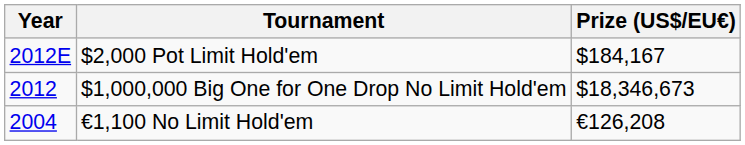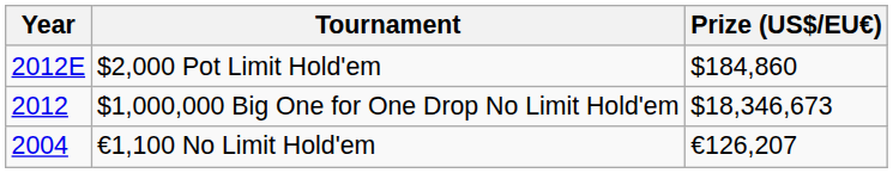 <table class="wikitable">
 <tr>
 <th>Year</th>
 <th>Tournament</th>
 <th>Prize (US$/EU€)</th>
 </tr>
 <tr>
 <td><a href='#'>2012E</a></td>
 <td>$2,000 Pot Limit Hold'em</td>
-<td>$184,167</td>
+<td>$184,860</td>
 </tr>
 <tr>
 <td><a href='#'>2012</a></td>
 <td>$1,000,000 Big One for One Drop No Limit Hold'em</td>
 <td>$18,346,673</td>
 </tr>
 <tr>
 <td><a href='#'>2004</a></td>
 <td>€1,100 No Limit Hold'em</td>
-<td>€126,208</td>
+<td>€126,207</td>
 </tr>
 </table>
